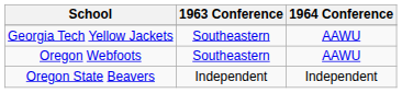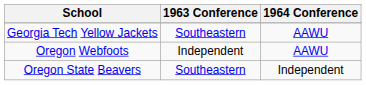 <table class="wikitable sortable">
 <tr>
 <th>School</th>
 <th>1963 Conference</th>
 <th>1964 Conference</th>
 </tr>
 <tr style="text-align:center;">
 </tr>
 <tr style="text-align:center;">
 <td><a href='#'>Georgia Tech</a> <a href='#'>Yellow Jackets</a></td>
 <td><a href='#'>Southeastern</a></td>
 <td><a href='#'>AAWU</a></td>
 </tr>
 <tr style="text-align:center;">
 <td><a href='#'>Oregon</a> <a href='#'>Webfoots</a></td>
-<td><a href='#'>Southeastern</a></td>
+<td>Independent</td>
 <td><a href='#'>AAWU</a></td>
 </tr>
 <tr style="text-align:center;">
 <td><a href='#'>Oregon State</a> <a href='#'>Beavers</a></td>
-<td>Independent</td>
+<td><a href='#'>Southeastern</a></td>
 <td>Independent</td>
 </tr>
 </table>
